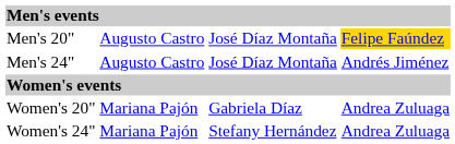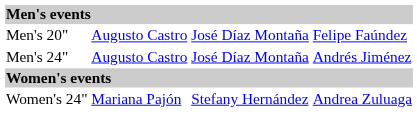 <table>
 <tr bgcolor="#cccccc">
 <td colspan=4><strong>Men's events</strong></td>
 </tr>
 <tr>
 <td>Men's 20"<br></td>
 <td><a href='#'>Augusto Castro</a><br><em></em></td>
 <td><a href='#'>José Díaz Montaña</a><br><em></em></td>
-<td style="background: gold;"><a href='#'>Felipe Faúndez</a><br><em></em></td>
+<td><a href='#'>Felipe Faúndez</a><br><em></em></td>
 </tr>
 <tr>
 <td>Men's 24"<br></td>
 <td><a href='#'>Augusto Castro</a><br><em></em></td>
 <td><a href='#'>José Díaz Montaña</a><br><em></em></td>
 <td><a href='#'>Andrés Jiménez</a><br><em></em></td>
 </tr>
 <tr bgcolor="#cccccc">
 <td colspan=4><strong>Women's events</strong></td>
 </tr>
 <tr>
-<td>Women's 20"<br></td>
-<td><a href='#'>Mariana Pajón</a><br><em></em></td>
-<td><a href='#'>Gabriela Díaz</a><br><em></em></td>
-<td><a href='#'>Andrea Zuluaga</a><br><em></em></td>
-</tr>
-<tr>
 <td>Women's 24"<br></td>
 <td><a href='#'>Mariana Pajón</a><br><em></em></td>
 <td><a href='#'>Stefany Hernández</a><br><em></em></td>
 <td><a href='#'>Andrea Zuluaga</a><br><em></em></td>
 </tr>
 </table>
